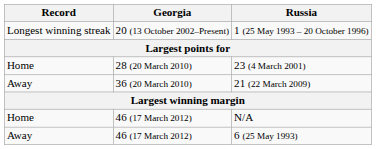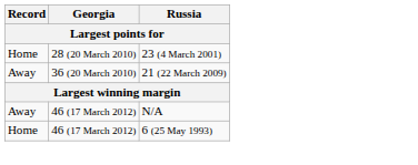 <table class="wikitable">
 <tr>
 <th>Record</th>
 <th>Georgia</th>
 <th>Russia</th>
-</tr>
-<tr>
-<td>Longest winning streak</td>
-<td>20 <small>(13 October 2002–Present)</small></td>
-<td>1 <small>(25 May 1993 – 20 October 1996)</small></td>
 </tr>
 <tr>
 <th colspan=3 align=center>Largest points for</th>
 </tr>
 <tr>
 <td>Home</td>
 <td>28 <small>(20 March 2010)</small></td>
 <td>23 <small>(4 March 2001)</small></td>
 </tr>
 <tr>
 <td>Away</td>
 <td>36 <small>(20 March 2010)</small></td>
 <td>21 <small>(22 March 2009)</small></td>
 </tr>
 <tr>
 <th colspan=3 align=center>Largest winning margin</th>
 </tr>
 <tr>
-<td>Home</td>
+<td>Away</td>
 <td>46 <small>(17 March 2012)</small></td>
 <td>N/A</td>
 </tr>
 <tr>
-<td>Away</td>
+<td>Home</td>
 <td>46 <small>(17 March 2012)</small></td>
 <td>6 <small>(25 May 1993)</small></td>
 </tr>
 </table>
